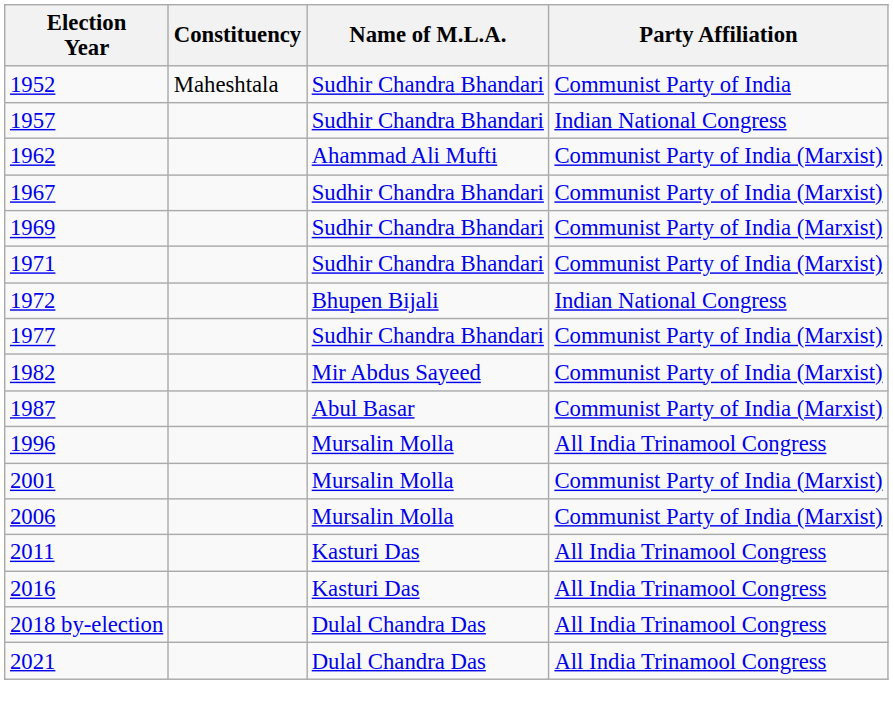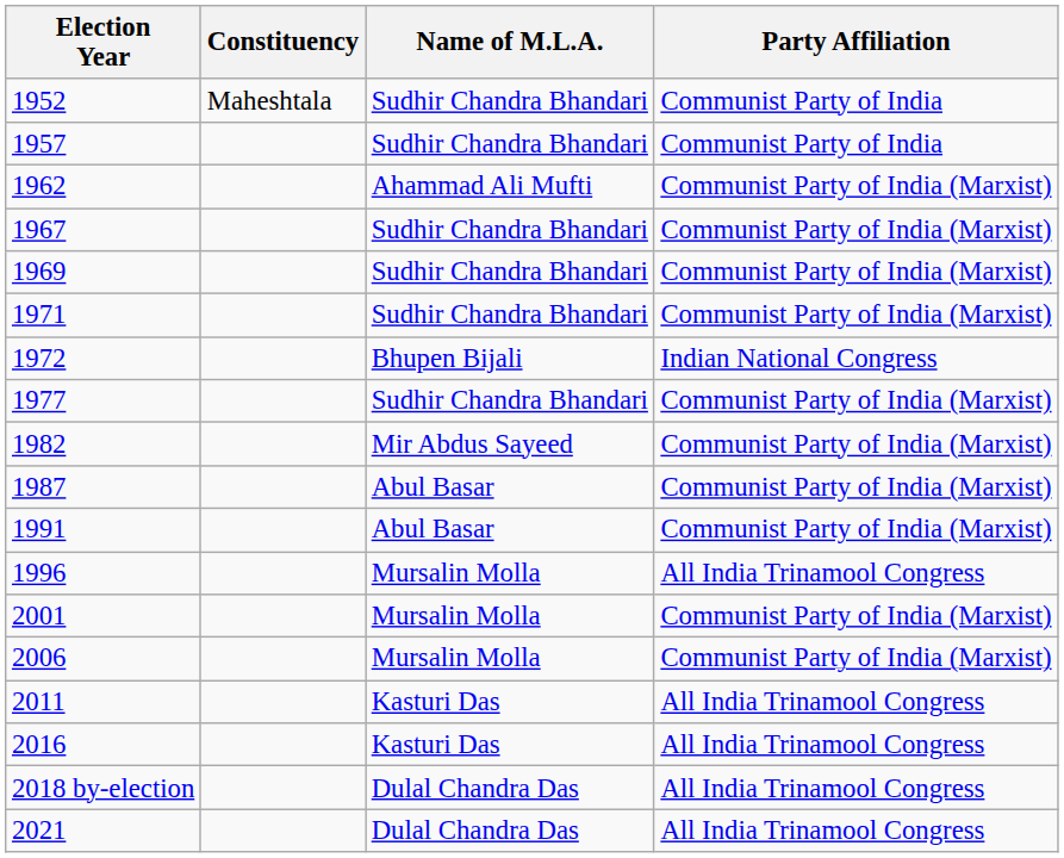 <table class="wikitable sortable">
 <tr>
 <th>Election<br> Year</th>
 <th>Constituency</th>
 <th>Name of M.L.A.</th>
 <th>Party Affiliation</th>
 </tr>
 <tr>
 <td><a href='#'>1952</a></td>
 <td>Maheshtala</td>
 <td><a href='#'>Sudhir Chandra Bhandari</a></td>
 <td><a href='#'>Communist Party of India</a></td>
 </tr>
 <tr>
 <td><a href='#'>1957</a></td>
 <td></td>
 <td><a href='#'>Sudhir Chandra Bhandari</a></td>
-<td><a href='#'>Indian National Congress</a></td>
+<td><a href='#'>Communist Party of India</a></td>
 </tr>
 <tr>
 <td><a href='#'>1962</a></td>
 <td></td>
 <td><a href='#'>Ahammad Ali Mufti</a></td>
 <td><a href='#'>Communist Party of India (Marxist)</a></td>
 </tr>
 <tr>
 <td><a href='#'>1967</a></td>
 <td></td>
 <td><a href='#'>Sudhir Chandra Bhandari</a></td>
 <td><a href='#'>Communist Party of India (Marxist)</a></td>
 </tr>
 <tr>
 <td><a href='#'>1969</a></td>
 <td></td>
 <td><a href='#'>Sudhir Chandra Bhandari</a></td>
 <td><a href='#'>Communist Party of India (Marxist)</a></td>
 </tr>
 <tr>
 <td><a href='#'>1971</a></td>
 <td></td>
 <td><a href='#'>Sudhir Chandra Bhandari</a></td>
 <td><a href='#'>Communist Party of India (Marxist)</a></td>
 </tr>
 <tr>
 <td><a href='#'>1972</a></td>
 <td></td>
 <td><a href='#'>Bhupen Bijali</a></td>
 <td><a href='#'>Indian National Congress</a></td>
 </tr>
 <tr>
 <td><a href='#'>1977</a></td>
 <td></td>
 <td><a href='#'>Sudhir Chandra Bhandari</a></td>
 <td><a href='#'>Communist Party of India (Marxist)</a></td>
 </tr>
 <tr>
 <td><a href='#'>1982</a></td>
 <td></td>
 <td><a href='#'>Mir Abdus Sayeed</a></td>
 <td><a href='#'>Communist Party of India (Marxist)</a></td>
 </tr>
 <tr>
 <td><a href='#'>1987</a></td>
 <td></td>
 <td><a href='#'>Abul Basar</a></td>
 <td><a href='#'>Communist Party of India (Marxist)</a></td>
 </tr>
 <tr>
+<td><a href='#'>1991</a></td>
+<td></td>
+<td><a href='#'>Abul Basar</a></td>
+<td><a href='#'>Communist Party of India (Marxist)</a></td>
+</tr>
+<tr>
 <td><a href='#'>1996</a></td>
 <td></td>
 <td><a href='#'>Mursalin Molla</a></td>
 <td><a href='#'>All India Trinamool Congress</a></td>
 </tr>
 <tr>
 <td><a href='#'>2001</a></td>
 <td></td>
 <td><a href='#'>Mursalin Molla</a></td>
 <td><a href='#'>Communist Party of India (Marxist)</a></td>
 </tr>
 <tr>
 <td><a href='#'>2006</a></td>
 <td></td>
 <td><a href='#'>Mursalin Molla</a></td>
 <td><a href='#'>Communist Party of India (Marxist)</a></td>
 </tr>
 <tr>
 <td><a href='#'>2011</a></td>
 <td></td>
 <td><a href='#'>Kasturi Das</a></td>
 <td><a href='#'>All India Trinamool Congress</a></td>
 </tr>
 <tr>
 <td><a href='#'>2016</a></td>
 <td></td>
 <td><a href='#'>Kasturi Das</a></td>
 <td><a href='#'>All India Trinamool Congress</a></td>
 </tr>
 <tr>
 <td><a href='#'>2018 by-election</a></td>
 <td></td>
 <td><a href='#'>Dulal Chandra Das</a></td>
 <td><a href='#'>All India Trinamool Congress</a></td>
 </tr>
 <tr>
 <td><a href='#'>2021</a></td>
 <td></td>
 <td><a href='#'>Dulal Chandra Das</a></td>
 <td><a href='#'>All India Trinamool Congress</a></td>
 </tr>
 </table>
